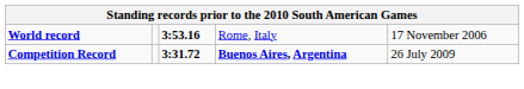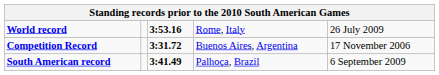 <table class="wikitable" width=75%>
 <tr>
 <th colspan="5">Standing records prior to the 2010 South American Games</th>
 </tr>
 <tr>
 <td><strong><a href='#'>World record</a></strong></td>
 <td></td>
 <td><strong>3:53.16</strong></td>
 <td><a href='#'>Rome</a>, <a href='#'>Italy</a></td>
-<td>17 November 2006</td>
+<td>26 July 2009</td>
 </tr>
 <tr>
 <td><strong><a href='#'>Competition Record</a></strong></td>
 <td></td>
 <td><strong>3:31.72</strong></td>
-<td><strong><a href='#'>Buenos Aires</a>, <a href='#'>Argentina</a></strong></td>
-<td>26 July 2009</td>
+<td><a href='#'>Buenos Aires</a>, <a href='#'>Argentina</a></td>
+<td>17 November 2006</td>
+</tr>
+<tr>
+<td><strong><a href='#'>South American record</a></strong></td>
+<td></td>
+<td><strong>3:41.49</strong></td>
+<td><a href='#'>Palhoça</a>, <a href='#'>Brazil</a></td>
+<td>6 September 2009</td>
 </tr>
 </table>
